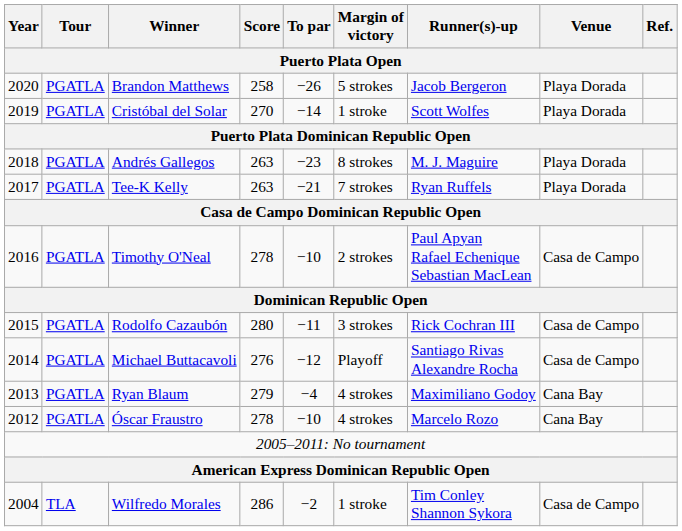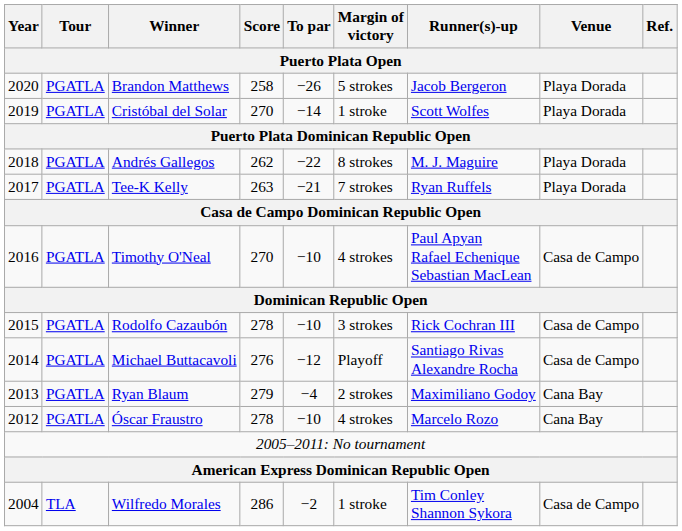 <table class="wikitable" style="font-size:95%">
 <tr>
 <th>Year</th>
 <th>Tour</th>
 <th>Winner</th>
 <th>Score</th>
 <th>To par</th>
 <th>Margin of<br>victory</th>
 <th>Runner(s)-up</th>
 <th>Venue</th>
 <th>Ref.</th>
 </tr>
 <tr>
 <th colspan=9>Puerto Plata Open</th>
 </tr>
 <tr>
 <td>2020</td>
 <td><a href='#'>PGATLA</a></td>
 <td> <a href='#'>Brandon Matthews</a></td>
 <td align=center>258</td>
 <td align=center>−26</td>
 <td>5 strokes</td>
 <td> <a href='#'>Jacob Bergeron</a></td>
 <td>Playa Dorada</td>
 <td></td>
 </tr>
 <tr>
 <td>2019</td>
 <td><a href='#'>PGATLA</a></td>
 <td> <a href='#'>Cristóbal del Solar</a></td>
 <td align=center>270</td>
 <td align=center>−14</td>
 <td>1 stroke</td>
 <td> <a href='#'>Scott Wolfes</a></td>
 <td>Playa Dorada</td>
 <td></td>
 </tr>
 <tr>
 <th colspan=9>Puerto Plata Dominican Republic Open</th>
 </tr>
 <tr>
 <td>2018</td>
 <td><a href='#'>PGATLA</a></td>
 <td> <a href='#'>Andrés Gallegos</a></td>
-<td align=center>263</td>
-<td align=center>−23</td>
+<td align=center>262</td>
+<td align=center>−22</td>
 <td>8 strokes</td>
 <td> <a href='#'>M. J. Maguire</a></td>
 <td>Playa Dorada</td>
 <td></td>
 </tr>
 <tr>
 <td>2017</td>
 <td><a href='#'>PGATLA</a></td>
 <td> <a href='#'>Tee-K Kelly</a></td>
 <td align=center>263</td>
 <td align=center>−21</td>
 <td>7 strokes</td>
 <td> <a href='#'>Ryan Ruffels</a></td>
 <td>Playa Dorada</td>
 <td></td>
 </tr>
 <tr>
 <th colspan=9>Casa de Campo Dominican Republic Open</th>
 </tr>
 <tr>
 <td>2016</td>
 <td><a href='#'>PGATLA</a></td>
 <td> <a href='#'>Timothy O'Neal</a></td>
-<td align=center>278</td>
+<td align=center>270</td>
 <td align=center>−10</td>
-<td>2 strokes</td>
+<td>4 strokes</td>
 <td> <a href='#'>Paul Apyan</a><br> <a href='#'>Rafael Echenique</a><br> <a href='#'>Sebastian MacLean</a></td>
 <td>Casa de Campo</td>
 <td></td>
 </tr>
 <tr>
 <th colspan=9>Dominican Republic Open</th>
 </tr>
 <tr>
 <td>2015</td>
 <td><a href='#'>PGATLA</a></td>
 <td> <a href='#'>Rodolfo Cazaubón</a></td>
-<td align=center>280</td>
-<td align=center>−11</td>
+<td align=center>278</td>
+<td align=center>−10</td>
 <td>3 strokes</td>
 <td> <a href='#'>Rick Cochran III</a></td>
 <td>Casa de Campo</td>
 <td></td>
 </tr>
 <tr>
 <td>2014</td>
 <td><a href='#'>PGATLA</a></td>
 <td> <a href='#'>Michael Buttacavoli</a></td>
 <td align=center>276</td>
 <td align=center>−12</td>
 <td>Playoff</td>
 <td> <a href='#'>Santiago Rivas</a><br> <a href='#'>Alexandre Rocha</a></td>
 <td>Casa de Campo</td>
 <td></td>
 </tr>
 <tr>
 <td>2013</td>
 <td><a href='#'>PGATLA</a></td>
 <td> <a href='#'>Ryan Blaum</a></td>
 <td align=center>279</td>
 <td align=center>−4</td>
-<td>4 strokes</td>
+<td>2 strokes</td>
 <td> <a href='#'>Maximiliano Godoy</a></td>
 <td>Cana Bay</td>
 <td></td>
 </tr>
 <tr>
 <td>2012</td>
 <td><a href='#'>PGATLA</a></td>
 <td> <a href='#'>Óscar Fraustro</a></td>
 <td align=center>278</td>
 <td align=center>−10</td>
 <td>4 strokes</td>
 <td> <a href='#'>Marcelo Rozo</a></td>
 <td>Cana Bay</td>
 <td></td>
 </tr>
 <tr>
 <td colspan=9 align=center><em>2005–2011: No tournament</em></td>
 </tr>
 <tr>
 <th colspan=9>American Express Dominican Republic Open</th>
 </tr>
 <tr>
 <td>2004</td>
 <td><a href='#'>TLA</a></td>
 <td> <a href='#'>Wilfredo Morales</a></td>
 <td align=center>286</td>
 <td align=center>−2</td>
 <td>1 stroke</td>
 <td> <a href='#'>Tim Conley</a><br> <a href='#'>Shannon Sykora</a></td>
 <td>Casa de Campo</td>
 <td></td>
 </tr>
 </table>
